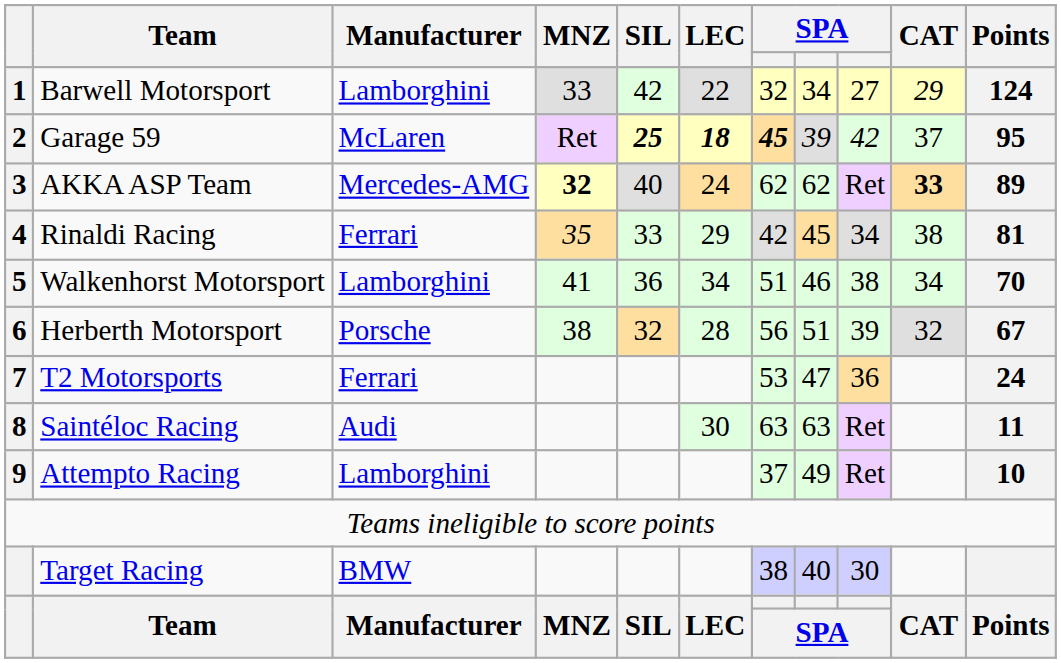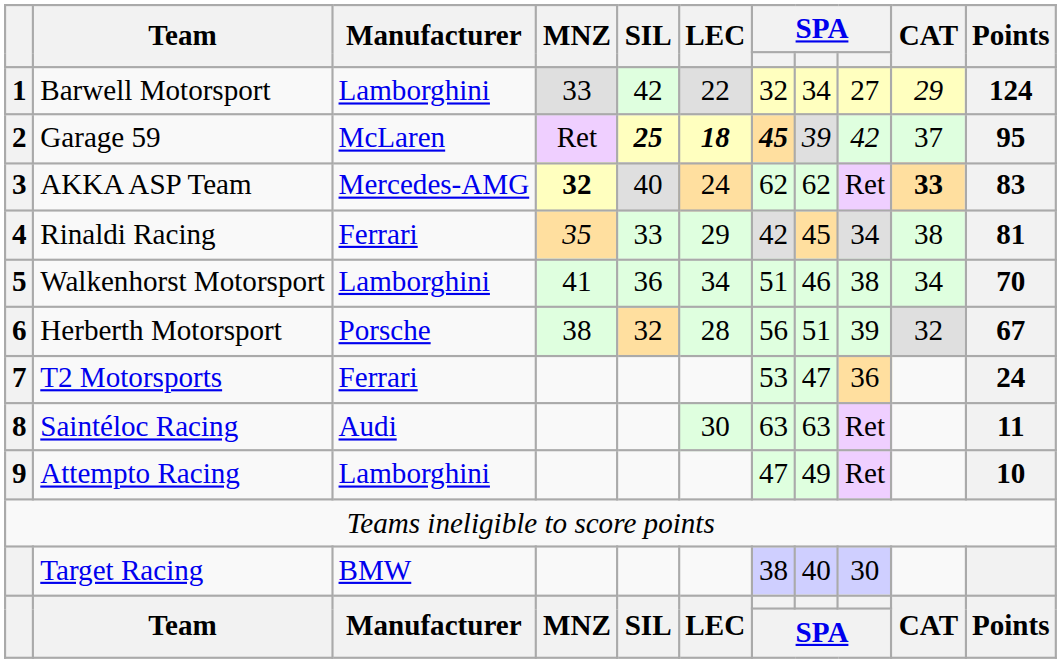 <table class="wikitable" style="font-size: 85%; text-align:center;">
 <tr>
 <th rowspan=2></th>
 <th rowspan=2>Team</th>
 <th rowspan=2>Manufacturer</th>
 <th rowspan=2>MNZ<br></th>
 <th rowspan=2>SIL<br></th>
 <th rowspan=2>LEC<br></th>
 <th colspan=3><a href='#'>SPA</a><br></th>
 <th rowspan=2>CAT<br></th>
 <th rowspan=2>Points</th>
 </tr>
 <tr>
 <th></th>
 <th></th>
 <th></th>
 </tr>
 <tr>
 <th>1</th>
 <td align=left> Barwell Motorsport</td>
 <td align=left><a href='#'>Lamborghini</a></td>
 <td style="background:#DFDFDF;">33</td>
 <td style="background:#DFFFDF;">42</td>
 <td style="background:#DFDFDF;">22</td>
 <td style="background:#FFFFBF;">32</td>
 <td style="background:#FFFFBF;">34</td>
 <td style="background:#FFFFBF;">27</td>
 <td style="background:#FFFFBF;"><em>29</em></td>
 <th>124</th>
 </tr>
 <tr>
 <th>2</th>
 <td align=left> Garage 59</td>
 <td align=left><a href='#'>McLaren</a></td>
 <td style="background:#EFCFFF;">Ret</td>
 <td style="background:#FFFFBF;"><strong><em>25</em></strong></td>
 <td style="background:#FFFFBF;"><strong><em>18</em></strong></td>
 <td style="background:#FFDF9F;"><strong><em>45</em></strong></td>
 <td style="background:#DFDFDF;"><em>39</em></td>
 <td style="background:#DFFFDF;"><em>42</em></td>
 <td style="background:#DFFFDF;">37</td>
 <th>95</th>
 </tr>
 <tr>
 <th>3</th>
 <td align=left> AKKA ASP Team</td>
 <td align=left><a href='#'>Mercedes-AMG</a></td>
 <td style="background:#FFFFBF;"><strong>32</strong></td>
 <td style="background:#DFDFDF;">40</td>
 <td style="background:#FFDF9F;">24</td>
 <td style="background:#DFFFDF;">62</td>
 <td style="background:#DFFFDF;">62</td>
 <td style="background:#EFCFFF;">Ret</td>
 <td style="background:#FFDF9F;"><strong>33</strong></td>
-<th>89</th>
+<th>83</th>
 </tr>
 <tr>
 <th>4</th>
 <td align=left> Rinaldi Racing</td>
 <td align=left><a href='#'>Ferrari</a></td>
 <td style="background:#FFDF9F;"><em>35</em></td>
 <td style="background:#DFFFDF;">33</td>
 <td style="background:#DFFFDF;">29</td>
 <td style="background:#DFDFDF;">42</td>
 <td style="background:#FFDF9F;">45</td>
 <td style="background:#DFDFDF;">34</td>
 <td style="background:#DFFFDF;">38</td>
 <th>81</th>
 </tr>
 <tr>
 <th>5</th>
 <td align=left> Walkenhorst Motorsport</td>
 <td align=left><a href='#'>Lamborghini</a></td>
 <td style="background:#DFFFDF;">41</td>
 <td style="background:#DFFFDF;">36</td>
 <td style="background:#DFFFDF;">34</td>
 <td style="background:#DFFFDF;">51</td>
 <td style="background:#DFFFDF;">46</td>
 <td style="background:#DFFFDF;">38</td>
 <td style="background:#DFFFDF;">34</td>
 <th>70</th>
 </tr>
 <tr>
 <th>6</th>
 <td align=left> Herberth Motorsport</td>
 <td align=left><a href='#'>Porsche</a></td>
 <td style="background:#DFFFDF;">38</td>
 <td style="background:#FFDF9F;">32</td>
 <td style="background:#DFFFDF;">28</td>
 <td style="background:#DFFFDF;">56</td>
 <td style="background:#DFFFDF;">51</td>
 <td style="background:#DFFFDF;">39</td>
 <td style="background:#DFDFDF;">32</td>
 <th>67</th>
 </tr>
 <tr>
 <th>7</th>
 <td align=left> <a href='#'>T2 Motorsports</a></td>
 <td align=left><a href='#'>Ferrari</a></td>
 <td></td>
 <td></td>
 <td></td>
 <td style="background:#DFFFDF;">53</td>
 <td style="background:#DFFFDF;">47</td>
 <td style="background:#FFDF9F;">36</td>
 <td></td>
 <th>24</th>
 </tr>
 <tr>
 <th>8</th>
 <td align=left> <a href='#'>Saintéloc Racing</a></td>
 <td align=left><a href='#'>Audi</a></td>
 <td></td>
 <td></td>
 <td style="background:#DFFFDF;">30</td>
 <td style="background:#DFFFDF;">63</td>
 <td style="background:#DFFFDF;">63</td>
 <td style="background:#EFCFFF;">Ret</td>
 <td></td>
 <th>11</th>
 </tr>
 <tr>
 <th>9</th>
 <td align=left> <a href='#'>Attempto Racing</a></td>
 <td align=left><a href='#'>Lamborghini</a></td>
 <td></td>
 <td></td>
 <td></td>
-<td style="background:#DFFFDF;">37</td>
+<td style="background:#DFFFDF;">47</td>
 <td style="background:#DFFFDF;">49</td>
 <td style="background:#EFCFFF;">Ret</td>
 <td></td>
 <th>10</th>
 </tr>
 <tr>
 <td colspan=11><em>Teams ineligible to score points</em></td>
 </tr>
 <tr>
 <th></th>
 <td align=left> <a href='#'>Target Racing</a></td>
 <td align=left><a href='#'>BMW</a></td>
 <td></td>
 <td></td>
 <td></td>
 <td style="background:#CFCFFF;">38</td>
 <td style="background:#CFCFFF;">40</td>
 <td style="background:#CFCFFF;">30</td>
 <td></td>
 <th></th>
 </tr>
 <tr valign="top">
 <th valign=middle rowspan=2></th>
 <th valign=middle rowspan=2>Team</th>
 <th valign=middle rowspan=2>Manufacturer</th>
 <th valign=middle rowspan=2>MNZ<br></th>
 <th valign=middle rowspan=2>SIL<br></th>
 <th valign=middle rowspan=2>LEC<br></th>
 <th></th>
 <th></th>
 <th></th>
 <th valign=middle rowspan=2>CAT<br></th>
 <th valign=middle rowspan=2>Points</th>
 </tr>
 <tr>
 <th colspan=3><a href='#'>SPA</a><br></th>
 </tr>
 </table>
